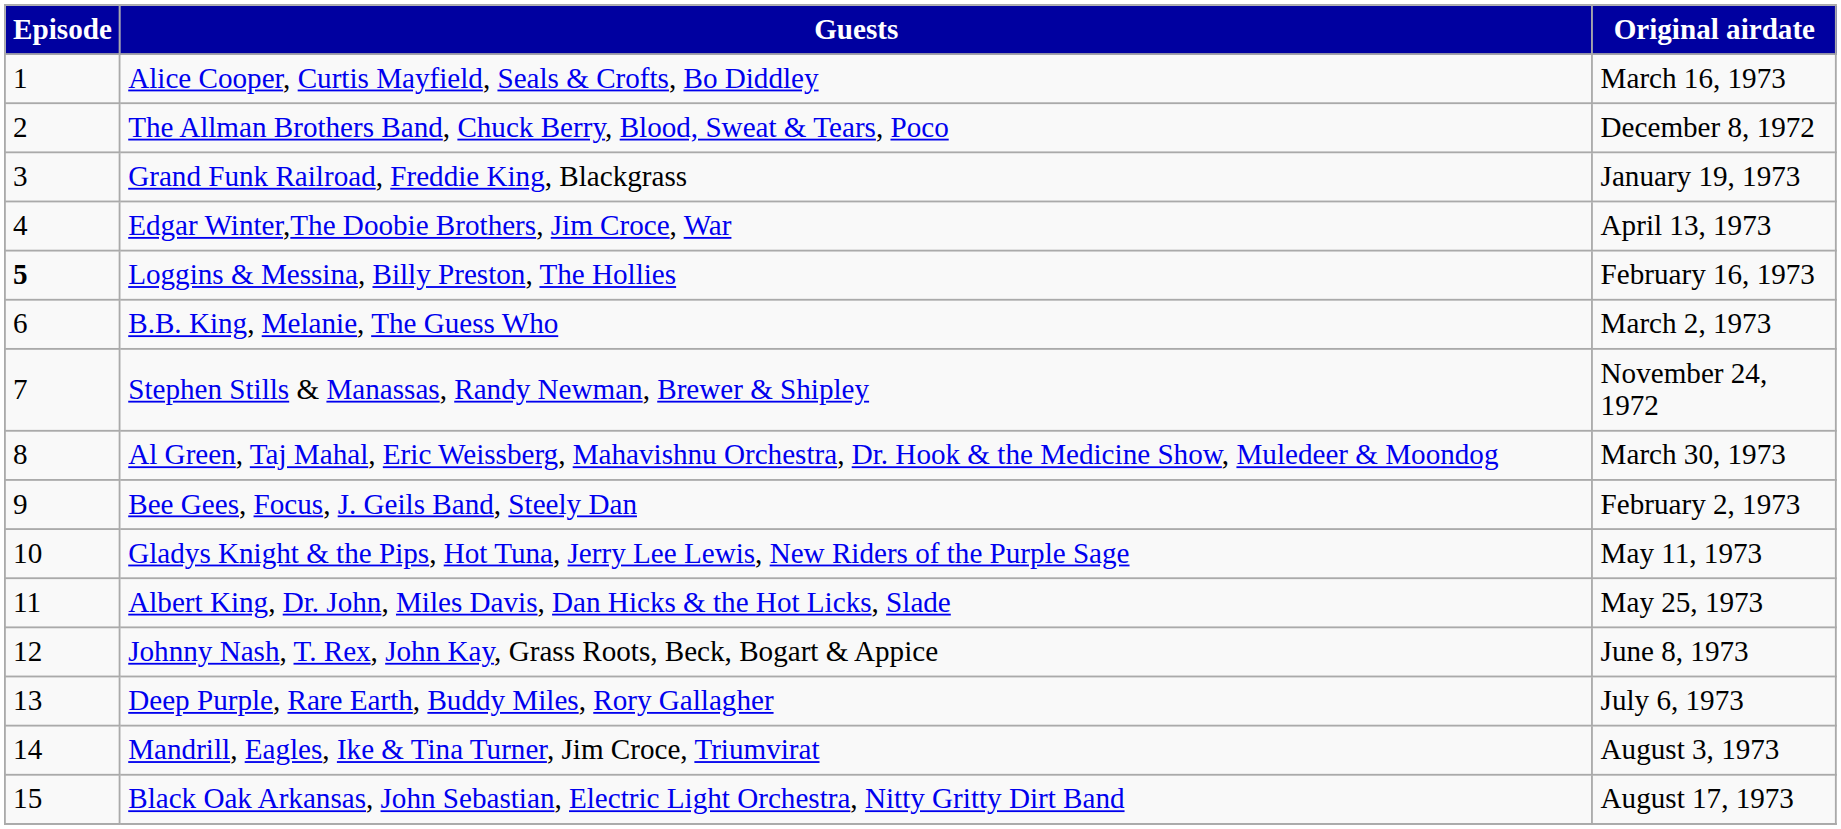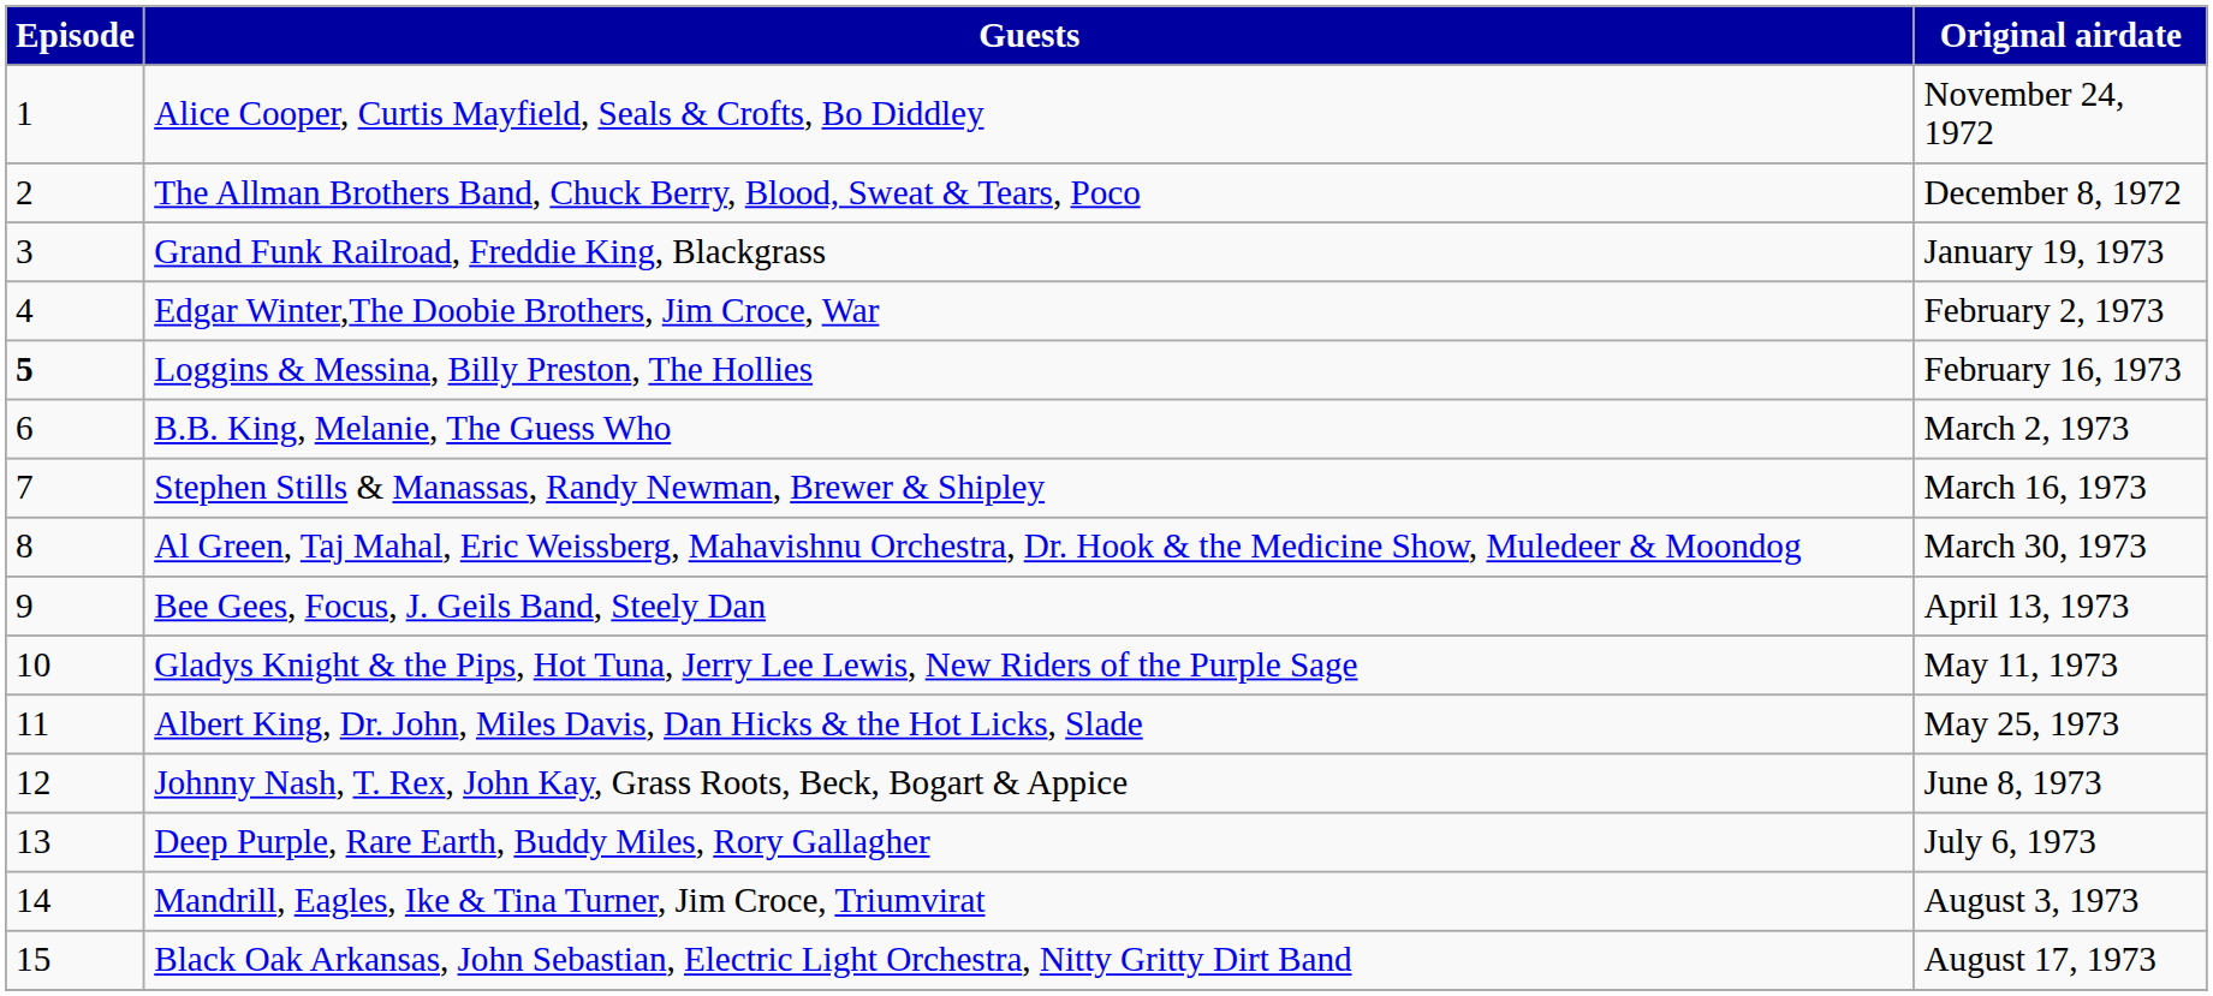 <table class="toccolours" border="2" cellpadding="4" cellspacing="0" style="margin: 1em 1em 1em 0; background: #f9f9f9; border: 1px #aaa solid; border-collapse: collapse">
 <tr style="vertical-align: top; text-align: center; background-color:#0000A0; color:white">
 <th><strong>Episode</strong></th>
 <th style="width:800px;"><strong>Guests</strong></th>
 <th style="width:125px;"><strong>Original airdate</strong></th>
 </tr>
 <tr>
 <td>1</td>
 <td><a href='#'>Alice Cooper</a>, <a href='#'>Curtis Mayfield</a>, <a href='#'>Seals & Crofts</a>, <a href='#'>Bo Diddley</a></td>
-<td>March 16, 1973</td>
+<td>November 24, 1972</td>
 </tr>
 <tr>
 <td>2</td>
 <td><a href='#'>The Allman Brothers Band</a>, <a href='#'>Chuck Berry</a>, <a href='#'>Blood, Sweat & Tears</a>, <a href='#'>Poco</a></td>
 <td>December 8, 1972</td>
 </tr>
 <tr>
 <td>3</td>
 <td><a href='#'>Grand Funk Railroad</a>, <a href='#'>Freddie King</a>, Blackgrass</td>
 <td>January 19, 1973</td>
 </tr>
 <tr>
 <td>4</td>
 <td><a href='#'>Edgar Winter</a>,<a href='#'>The Doobie Brothers</a>, <a href='#'>Jim Croce</a>, <a href='#'>War</a></td>
-<td>April 13, 1973</td>
+<td>February 2, 1973</td>
 </tr>
 <tr>
 <td><strong>5</strong></td>
 <td><a href='#'>Loggins & Messina</a>, <a href='#'>Billy Preston</a>, <a href='#'>The Hollies</a></td>
 <td>February 16, 1973</td>
 </tr>
 <tr>
 <td>6</td>
 <td><a href='#'>B.B. King</a>, <a href='#'>Melanie</a>, <a href='#'>The Guess Who</a></td>
 <td>March 2, 1973</td>
 </tr>
 <tr>
 <td>7</td>
 <td><a href='#'>Stephen Stills</a> & <a href='#'>Manassas</a>, <a href='#'>Randy Newman</a>, <a href='#'>Brewer & Shipley</a></td>
-<td>November 24, 1972</td>
+<td>March 16, 1973</td>
 </tr>
 <tr>
 <td>8</td>
 <td><a href='#'>Al Green</a>, <a href='#'>Taj Mahal</a>, <a href='#'>Eric Weissberg</a>, <a href='#'>Mahavishnu Orchestra</a>, <a href='#'>Dr. Hook & the Medicine Show</a>, <a href='#'>Muledeer & Moondog</a></td>
 <td>March 30, 1973</td>
 </tr>
 <tr>
 <td>9</td>
 <td><a href='#'>Bee Gees</a>, <a href='#'>Focus</a>, <a href='#'>J. Geils Band</a>, <a href='#'>Steely Dan</a></td>
-<td>February 2, 1973</td>
+<td>April 13, 1973</td>
 </tr>
 <tr>
 <td>10</td>
 <td><a href='#'>Gladys Knight & the Pips</a>, <a href='#'>Hot Tuna</a>, <a href='#'>Jerry Lee Lewis</a>, <a href='#'>New Riders of the Purple Sage</a></td>
 <td>May 11, 1973</td>
 </tr>
 <tr>
 <td>11</td>
 <td><a href='#'>Albert King</a>, <a href='#'>Dr. John</a>, <a href='#'>Miles Davis</a>, <a href='#'>Dan Hicks & the Hot Licks</a>, <a href='#'>Slade</a></td>
 <td>May 25, 1973</td>
 </tr>
 <tr>
 <td>12</td>
 <td><a href='#'>Johnny Nash</a>, <a href='#'>T. Rex</a>, <a href='#'>John Kay</a>, Grass Roots, Beck, Bogart & Appice</td>
 <td>June 8, 1973</td>
 </tr>
 <tr>
 <td>13</td>
 <td><a href='#'>Deep Purple</a>, <a href='#'>Rare Earth</a>, <a href='#'>Buddy Miles</a>, <a href='#'>Rory Gallagher</a></td>
 <td>July 6, 1973</td>
 </tr>
 <tr>
 <td>14</td>
 <td><a href='#'>Mandrill</a>, <a href='#'>Eagles</a>, <a href='#'>Ike & Tina Turner</a>, Jim Croce, <a href='#'>Triumvirat</a></td>
 <td>August 3, 1973</td>
 </tr>
 <tr>
 <td>15</td>
 <td><a href='#'>Black Oak Arkansas</a>, <a href='#'>John Sebastian</a>, <a href='#'>Electric Light Orchestra</a>, <a href='#'>Nitty Gritty Dirt Band</a></td>
 <td>August 17, 1973</td>
 </tr>
 <tr>
 </tr>
 </table>
